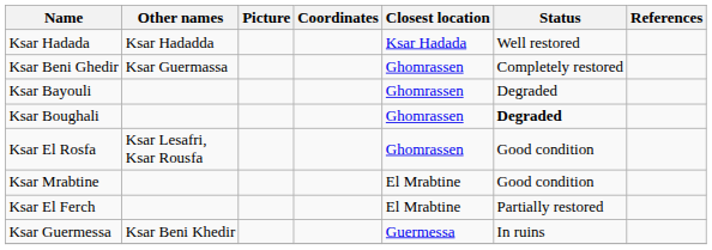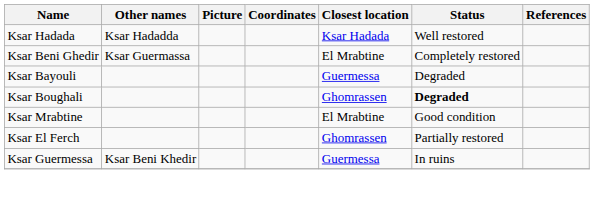 <table class="wikitable sortable">
 <tr>
 <th>Name</th>
 <th>Other names</th>
 <th>Picture</th>
 <th>Coordinates</th>
 <th>Closest location</th>
 <th>Status</th>
 <th>References</th>
 </tr>
 <tr>
 <td>Ksar Hadada</td>
 <td>Ksar Hadadda</td>
 <td align=center></td>
 <td></td>
 <td><a href='#'>Ksar Hadada</a></td>
 <td>Well restored</td>
 <td></td>
 </tr>
 <tr>
 <td>Ksar Beni Ghedir</td>
 <td>Ksar Guermassa</td>
 <td align=center></td>
 <td></td>
-<td><a href='#'>Ghomrassen</a></td>
+<td>El Mrabtine</td>
 <td>Completely restored</td>
 <td></td>
 </tr>
 <tr>
 <td>Ksar Bayouli</td>
 <td></td>
 <td align=center></td>
 <td></td>
-<td><a href='#'>Ghomrassen</a></td>
+<td><a href='#'>Guermessa</a></td>
 <td>Degraded</td>
 <td></td>
 </tr>
 <tr>
 <td>Ksar Boughali</td>
 <td></td>
 <td align=center></td>
 <td></td>
 <td><a href='#'>Ghomrassen</a></td>
 <td><strong>Degraded</strong></td>
-<td></td>
-</tr>
-<tr>
-<td>Ksar El Rosfa</td>
-<td>Ksar Lesafri,<br>Ksar Rousfa</td>
-<td align=center></td>
-<td></td>
-<td><a href='#'>Ghomrassen</a></td>
-<td>Good condition</td>
 <td></td>
 </tr>
 <tr>
 <td>Ksar Mrabtine</td>
 <td></td>
 <td align=center></td>
 <td></td>
 <td>El Mrabtine</td>
 <td>Good condition</td>
 <td></td>
 </tr>
 <tr>
 <td>Ksar El Ferch</td>
 <td></td>
 <td align=center></td>
 <td></td>
-<td>El Mrabtine</td>
+<td><a href='#'>Ghomrassen</a></td>
 <td>Partially restored</td>
 <td></td>
 </tr>
 <tr>
 <td>Ksar Guermessa</td>
 <td>Ksar Beni Khedir</td>
 <td align=center></td>
 <td></td>
 <td><a href='#'>Guermessa</a></td>
 <td>In ruins</td>
 <td></td>
 </tr>
 <tr>
 </tr>
 </table>
